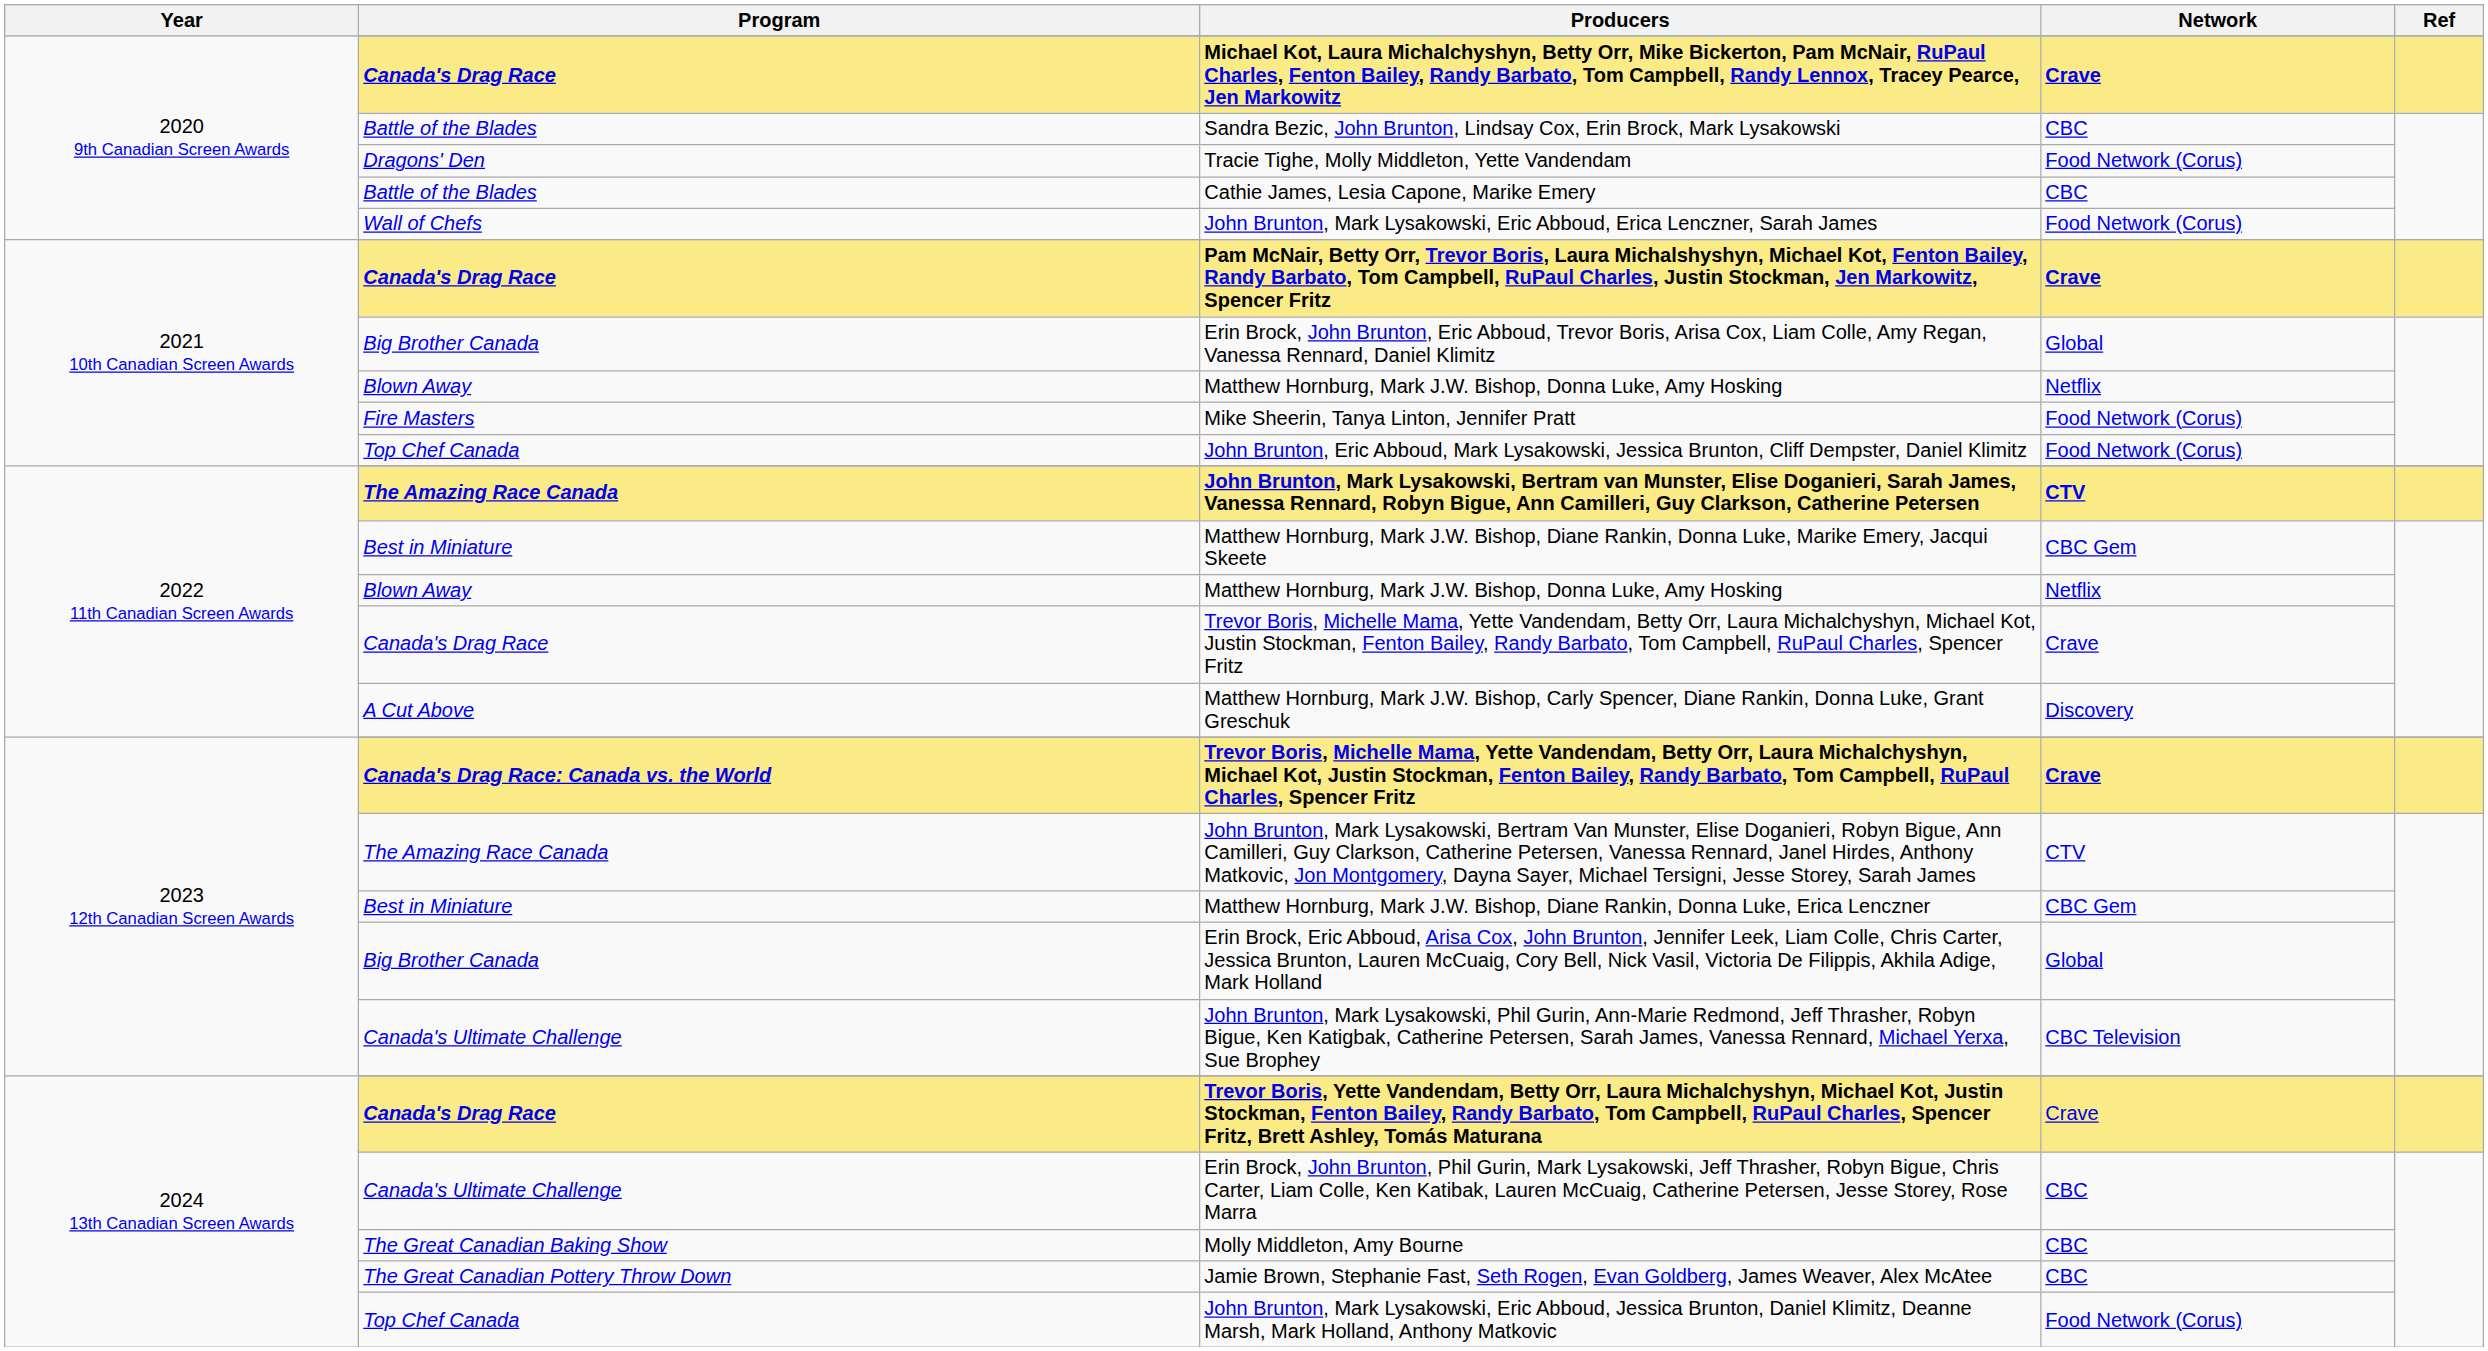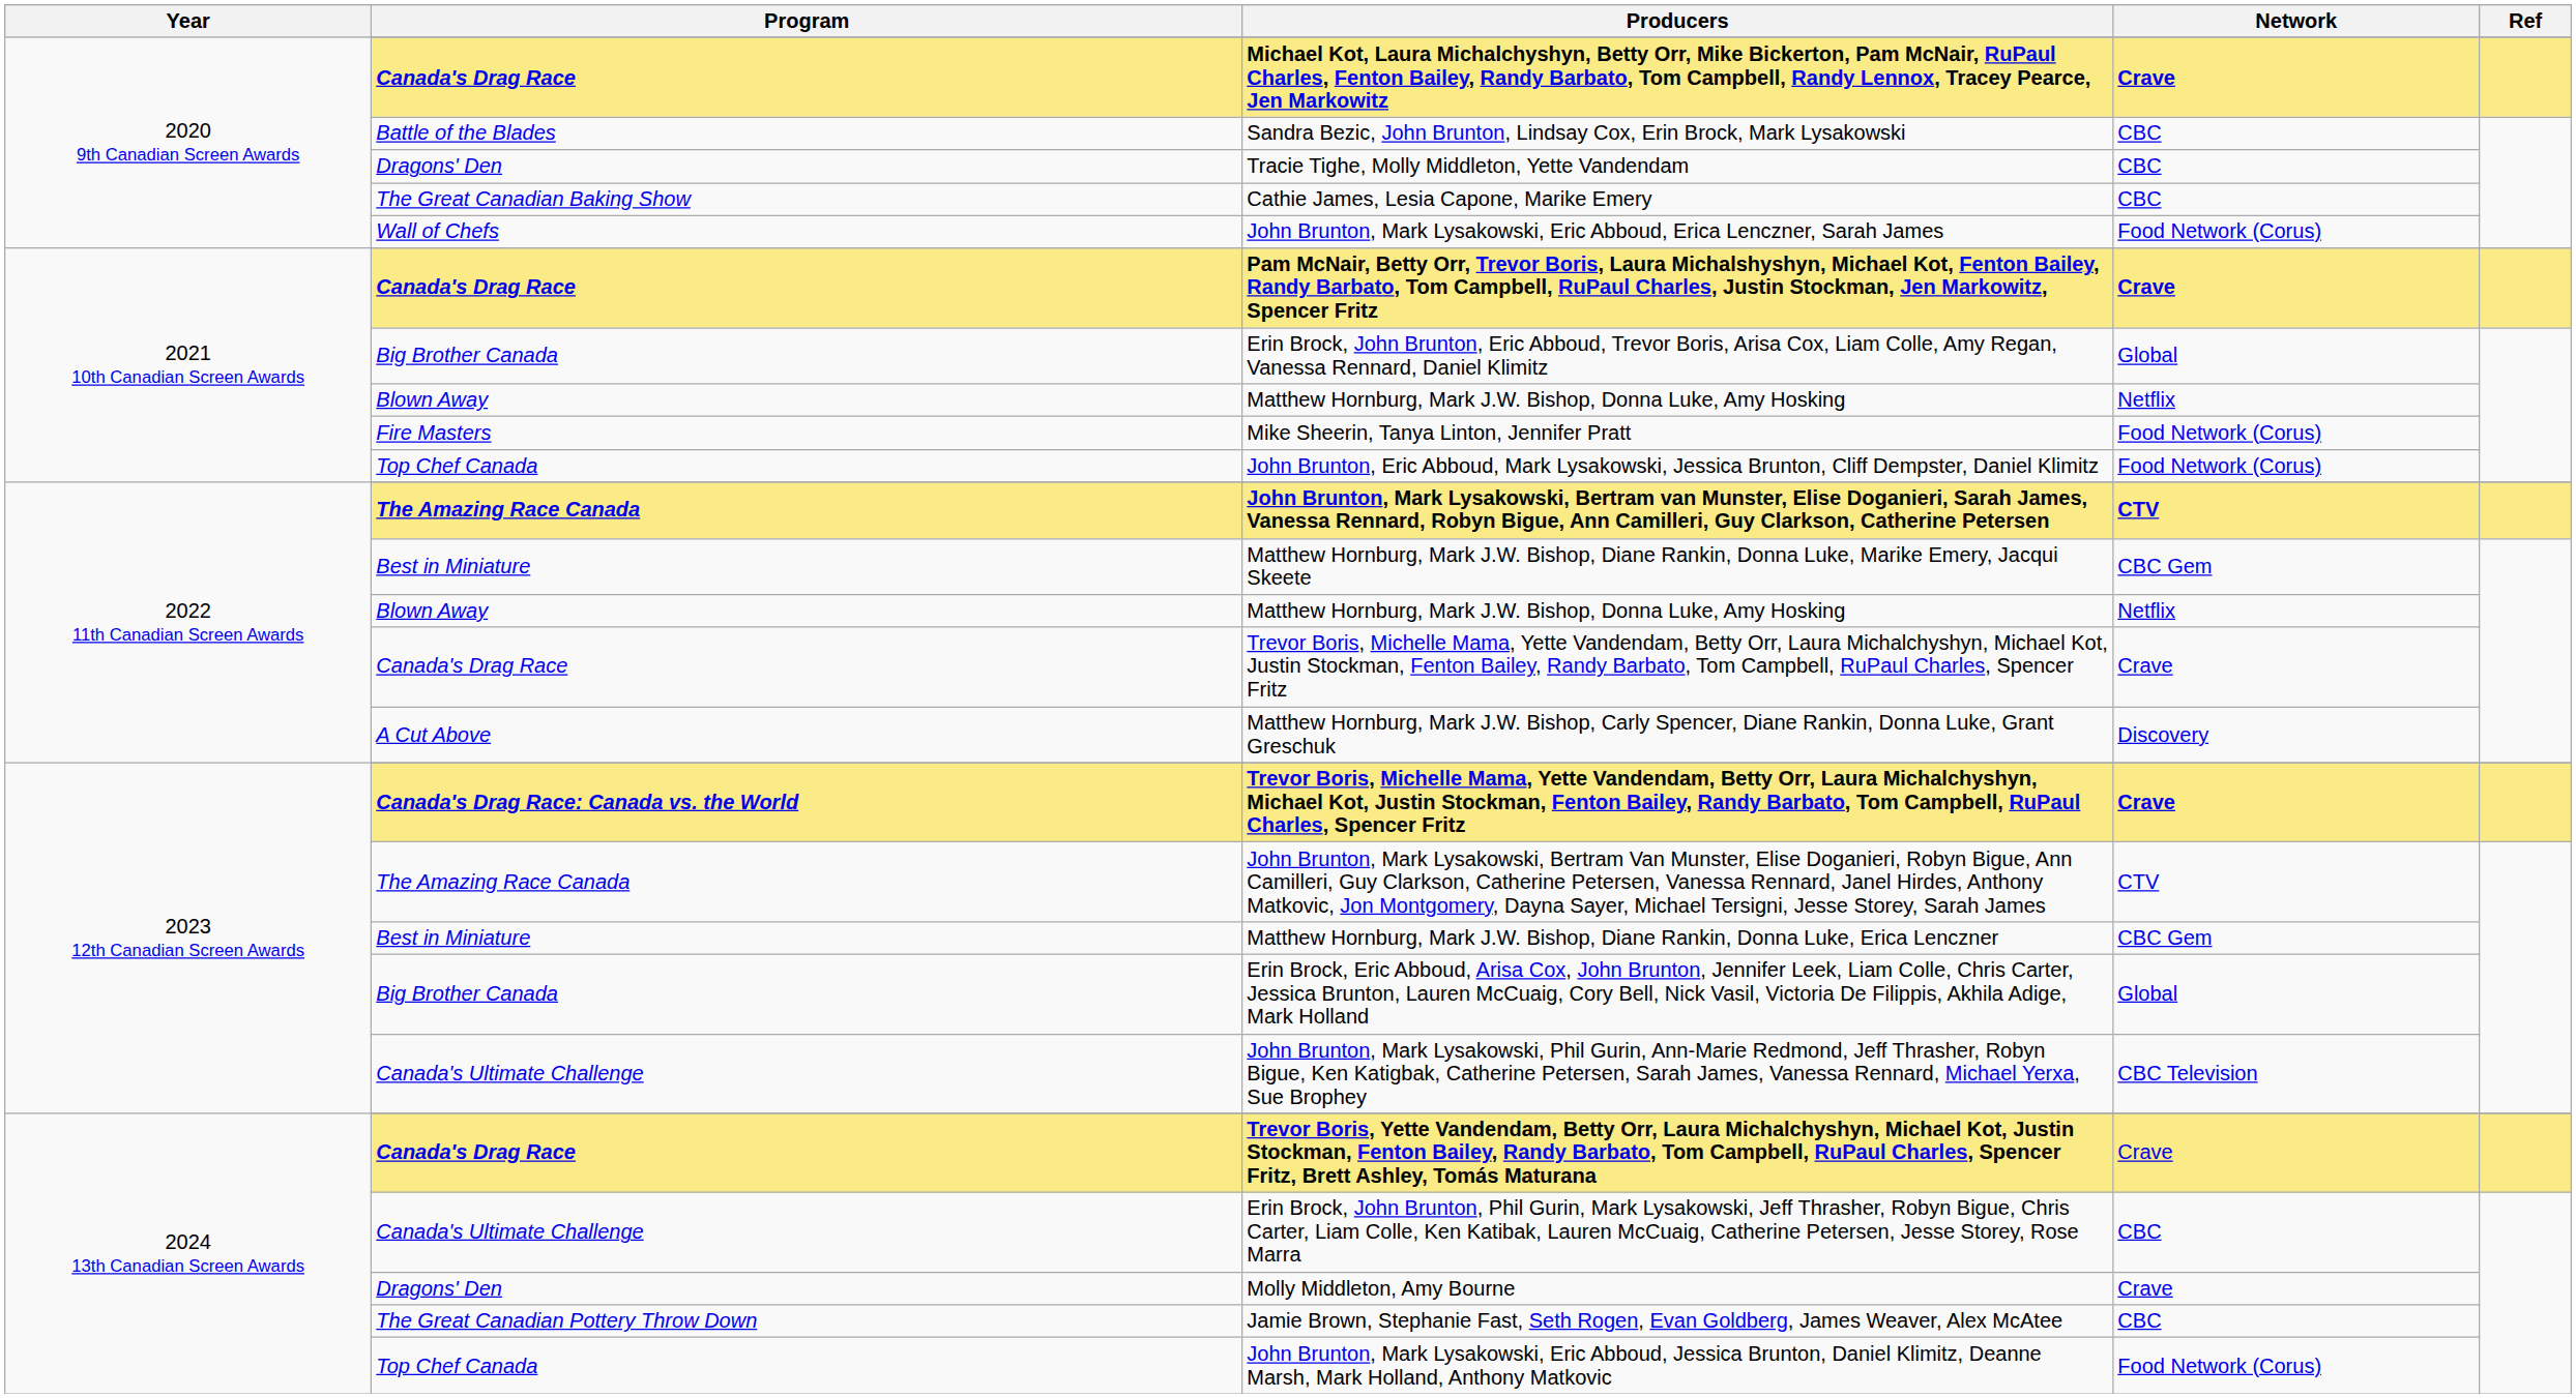 <table class="wikitable" style="width:100%;">
 <tr style="background:#bebebe;">
 <th style="width:8%;">Year</th>
 <th style="width:19%;">Program</th>
 <th style="width:19%;">Producers</th>
 <th style="width:8%;">Network</th>
 <th style="width:2%;">Ref</th>
 </tr>
 <tr>
 <td rowspan="6" align="center">2020 <br> <small><a href='#'>9th Canadian Screen Awards</a></small></td>
 </tr>
 <tr style="background:#FAEB86;">
 <td><strong><em><a href='#'>Canada's Drag Race</a></em></strong></td>
 <td><strong>Michael Kot, Laura Michalchyshyn, Betty Orr, Mike Bickerton, Pam McNair, <a href='#'>RuPaul Charles</a>, <a href='#'>Fenton Bailey</a>, <a href='#'>Randy Barbato</a>, Tom Campbell, <a href='#'>Randy Lennox</a>, Tracey Pearce, <a href='#'>Jen Markowitz</a></strong></td>
 <td><strong><a href='#'>Crave</a></strong></td>
 <td></td>
 </tr>
 <tr>
 <td><em><a href='#'>Battle of the Blades</a></em></td>
 <td>Sandra Bezic, <a href='#'>John Brunton</a>, Lindsay Cox, Erin Brock, Mark Lysakowski</td>
 <td><a href='#'>CBC</a></td>
 <td rowspan=4></td>
 </tr>
 <tr>
 <td><em><a href='#'>Dragons' Den</a></em></td>
 <td>Tracie Tighe, Molly Middleton, Yette Vandendam</td>
-<td><a href='#'>Food Network (Corus)</a></td>
+<td><a href='#'>CBC</a></td>
 </tr>
 <tr>
-<td><em><a href='#'>Battle of the Blades</a></em></td>
+<td><em><a href='#'>The Great Canadian Baking Show</a></em></td>
 <td>Cathie James, Lesia Capone, Marike Emery</td>
 <td><a href='#'>CBC</a></td>
 </tr>
 <tr>
 <td><em><a href='#'>Wall of Chefs</a></em></td>
 <td><a href='#'>John Brunton</a>, Mark Lysakowski, Eric Abboud, Erica Lenczner, Sarah James</td>
 <td><a href='#'>Food Network (Corus)</a></td>
 </tr>
 <tr>
 <td rowspan="6" align="center">2021 <br> <small><a href='#'>10th Canadian Screen Awards</a></small></td>
 </tr>
 <tr style="background:#FAEB86;">
 <td><strong><em><a href='#'>Canada's Drag Race</a></em></strong></td>
 <td><strong>Pam McNair, Betty Orr, <a href='#'>Trevor Boris</a>, Laura Michalshyshyn, Michael Kot, <a href='#'>Fenton Bailey</a>, <a href='#'>Randy Barbato</a>, Tom Campbell, <a href='#'>RuPaul Charles</a>, Justin Stockman, <a href='#'>Jen Markowitz</a>, Spencer Fritz</strong></td>
 <td><strong><a href='#'>Crave</a></strong></td>
 <td></td>
 </tr>
 <tr>
 <td><em><a href='#'>Big Brother Canada</a></em></td>
 <td>Erin Brock, <a href='#'>John Brunton</a>, Eric Abboud, Trevor Boris, Arisa Cox, Liam Colle, Amy Regan, Vanessa Rennard, Daniel Klimitz</td>
 <td><a href='#'>Global</a></td>
 <td rowspan=4></td>
 </tr>
 <tr>
 <td><em><a href='#'>Blown Away</a></em></td>
 <td>Matthew Hornburg, Mark J.W. Bishop, Donna Luke, Amy Hosking</td>
 <td><a href='#'>Netflix</a></td>
 </tr>
 <tr>
 <td><em><a href='#'>Fire Masters</a></em></td>
 <td>Mike Sheerin, Tanya Linton, Jennifer Pratt</td>
 <td><a href='#'>Food Network (Corus)</a></td>
 </tr>
 <tr>
 <td><em><a href='#'>Top Chef Canada</a></em></td>
 <td><a href='#'>John Brunton</a>, Eric Abboud, Mark Lysakowski, Jessica Brunton, Cliff Dempster, Daniel Klimitz</td>
 <td><a href='#'>Food Network (Corus)</a></td>
 </tr>
 <tr>
 <td rowspan="6" style="text-align:center">2022<br><small><a href='#'>11th Canadian Screen Awards</a></small></td>
 </tr>
 <tr style="background:#FAEB86;">
 <td><strong><em><a href='#'>The Amazing Race Canada</a></em></strong></td>
 <td><strong><a href='#'>John Brunton</a>, Mark Lysakowski, Bertram van Munster, Elise Doganieri, Sarah James, Vanessa Rennard, Robyn Bigue, Ann Camilleri, Guy Clarkson, Catherine Petersen</strong></td>
 <td><strong><a href='#'>CTV</a></strong></td>
 <td></td>
 </tr>
 <tr>
 <td><em><a href='#'>Best in Miniature</a></em></td>
 <td>Matthew Hornburg, Mark J.W. Bishop, Diane Rankin, Donna Luke, Marike Emery, Jacqui Skeete</td>
 <td><a href='#'>CBC Gem</a></td>
 <td rowspan=4></td>
 </tr>
 <tr>
 <td><em><a href='#'>Blown Away</a></em></td>
 <td>Matthew Hornburg, Mark J.W. Bishop, Donna Luke, Amy Hosking</td>
 <td><a href='#'>Netflix</a></td>
 </tr>
 <tr>
 <td><em><a href='#'>Canada's Drag Race</a></em></td>
 <td><a href='#'>Trevor Boris</a>, <a href='#'>Michelle Mama</a>, Yette Vandendam, Betty Orr, Laura Michalchyshyn, Michael Kot, Justin Stockman, <a href='#'>Fenton Bailey</a>, <a href='#'>Randy Barbato</a>, Tom Campbell, <a href='#'>RuPaul Charles</a>, Spencer Fritz</td>
 <td><a href='#'>Crave</a></td>
 </tr>
 <tr>
 <td><em><a href='#'>A Cut Above</a></em></td>
 <td>Matthew Hornburg, Mark J.W. Bishop, Carly Spencer, Diane Rankin, Donna Luke, Grant Greschuk</td>
 <td><a href='#'>Discovery</a></td>
 </tr>
 <tr>
 <td rowspan="6" style="text-align:center">2023<br><small><a href='#'>12th Canadian Screen Awards</a></small></td>
 </tr>
 <tr style="background:#FAEB86;">
 <td><strong><em><a href='#'>Canada's Drag Race: Canada vs. the World</a></em></strong></td>
 <td><strong><a href='#'>Trevor Boris</a>, <a href='#'>Michelle Mama</a>, Yette Vandendam, Betty Orr, Laura Michalchyshyn, Michael Kot, Justin Stockman, <a href='#'>Fenton Bailey</a>, <a href='#'>Randy Barbato</a>, Tom Campbell, <a href='#'>RuPaul Charles</a>, Spencer Fritz</strong></td>
 <td><strong><a href='#'>Crave</a></strong></td>
 <td></td>
 </tr>
 <tr>
 <td><em><a href='#'>The Amazing Race Canada</a></em></td>
 <td><a href='#'>John Brunton</a>, Mark Lysakowski, Bertram Van Munster, Elise Doganieri, Robyn Bigue, Ann Camilleri, Guy Clarkson, Catherine Petersen, Vanessa Rennard, Janel Hirdes, Anthony Matkovic, <a href='#'>Jon Montgomery</a>, Dayna Sayer, Michael Tersigni, Jesse Storey, Sarah James</td>
 <td><a href='#'>CTV</a></td>
 <td rowspan=4></td>
 </tr>
 <tr>
 <td><em><a href='#'>Best in Miniature</a></em></td>
 <td>Matthew Hornburg, Mark J.W. Bishop, Diane Rankin, Donna Luke, Erica Lenczner</td>
 <td><a href='#'>CBC Gem</a></td>
 </tr>
 <tr>
 <td><em><a href='#'>Big Brother Canada</a></em></td>
 <td>Erin Brock, Eric Abboud, <a href='#'>Arisa Cox</a>, <a href='#'>John Brunton</a>, Jennifer Leek, Liam Colle, Chris Carter, Jessica Brunton, Lauren McCuaig, Cory Bell, Nick Vasil, Victoria De Filippis, Akhila Adige, Mark Holland</td>
 <td><a href='#'>Global</a></td>
 </tr>
 <tr>
 <td><em><a href='#'>Canada's Ultimate Challenge</a></em></td>
 <td><a href='#'>John Brunton</a>, Mark Lysakowski, Phil Gurin, Ann-Marie Redmond, Jeff Thrasher, Robyn Bigue, Ken Katigbak, Catherine Petersen, Sarah James, Vanessa Rennard, <a href='#'>Michael Yerxa</a>, Sue Brophey</td>
 <td><a href='#'>CBC Television</a></td>
 </tr>
 <tr>
 <td rowspan="6" style="text-align:center">2024<br><small><a href='#'>13th Canadian Screen Awards</a></small></td>
 </tr>
 <tr style="background:#FAEB86;">
 <td><strong><em><a href='#'>Canada's Drag Race</a></em></strong></td>
 <td><strong><a href='#'>Trevor Boris</a>, Yette Vandendam, Betty Orr, Laura Michalchyshyn, Michael Kot, Justin Stockman, <a href='#'>Fenton Bailey</a>, <a href='#'>Randy Barbato</a>, Tom Campbell, <a href='#'>RuPaul Charles</a>, Spencer Fritz, Brett Ashley, Tomás Maturana</strong></td>
 <td><a href='#'>Crave</a></td>
 <td></td>
 </tr>
 <tr>
 <td><em><a href='#'>Canada's Ultimate Challenge</a></em></td>
 <td>Erin Brock, <a href='#'>John Brunton</a>, Phil Gurin, Mark Lysakowski, Jeff Thrasher, Robyn Bigue, Chris Carter, Liam Colle, Ken Katibak, Lauren McCuaig, Catherine Petersen, Jesse Storey, Rose Marra</td>
 <td><a href='#'>CBC</a></td>
 <td rowspan=4></td>
 </tr>
 <tr>
-<td><em><a href='#'>The Great Canadian Baking Show</a></em></td>
+<td><em><a href='#'>Dragons' Den</a></em></td>
 <td>Molly Middleton, Amy Bourne</td>
-<td><a href='#'>CBC</a></td>
+<td><a href='#'>Crave</a></td>
 </tr>
 <tr>
 <td><em><a href='#'>The Great Canadian Pottery Throw Down</a></em></td>
 <td>Jamie Brown, Stephanie Fast, <a href='#'>Seth Rogen</a>, <a href='#'>Evan Goldberg</a>, James Weaver, Alex McAtee</td>
 <td><a href='#'>CBC</a></td>
 </tr>
 <tr>
 <td><em><a href='#'>Top Chef Canada</a></em></td>
 <td><a href='#'>John Brunton</a>, Mark Lysakowski, Eric Abboud, Jessica Brunton, Daniel Klimitz, Deanne Marsh, Mark Holland, Anthony Matkovic</td>
 <td><a href='#'>Food Network (Corus)</a></td>
 </tr>
 </table>
